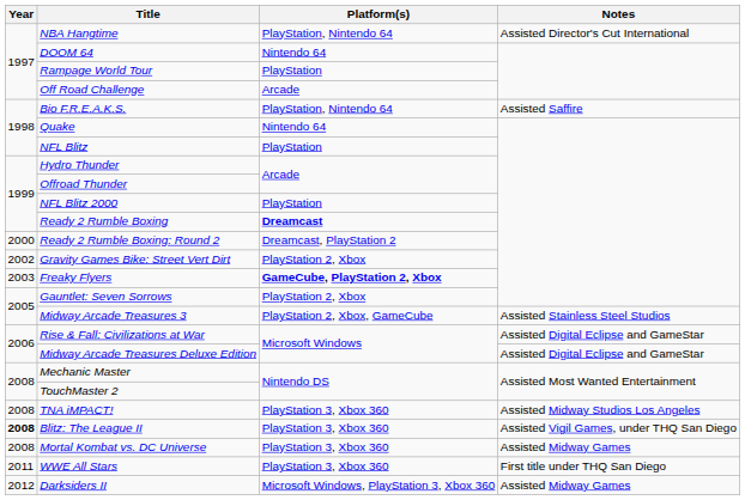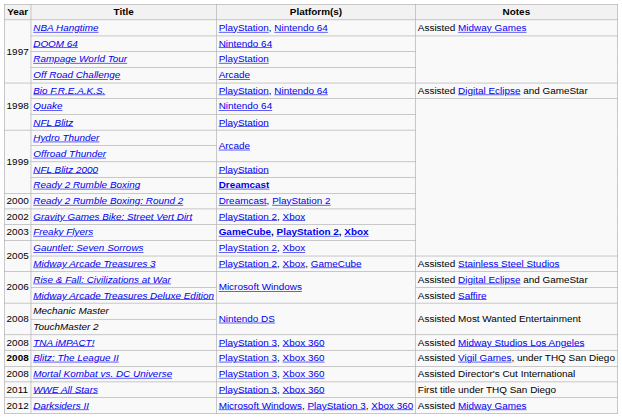 <table class="wikitable sortable">
 <tr>
 <th>Year</th>
 <th>Title</th>
 <th>Platform(s)</th>
 <th>Notes</th>
 </tr>
 <tr>
 <td rowspan="4">1997</td>
 <td><em><a href='#'>NBA Hangtime</a></em></td>
 <td><a href='#'>PlayStation</a>, <a href='#'>Nintendo 64</a></td>
-<td>Assisted Director's Cut International</td>
+<td>Assisted <a href='#'>Midway Games</a></td>
 </tr>
 <tr>
 <td><em><a href='#'>DOOM 64</a></em></td>
 <td><a href='#'>Nintendo 64</a></td>
 <td rowspan="3"></td>
 </tr>
 <tr>
 <td><em><a href='#'>Rampage World Tour</a></em></td>
 <td><a href='#'>PlayStation</a></td>
 </tr>
 <tr>
 <td><em><a href='#'>Off Road Challenge</a></em></td>
 <td><a href='#'>Arcade</a></td>
 </tr>
 <tr>
 <td rowspan="3">1998</td>
 <td><em><a href='#'>Bio F.R.E.A.K.S.</a></em></td>
 <td><a href='#'>PlayStation</a>, <a href='#'>Nintendo 64</a></td>
-<td>Assisted <a href='#'>Saffire</a></td>
+<td>Assisted <a href='#'>Digital Eclipse</a> and GameStar</td>
 </tr>
 <tr>
 <td><em><a href='#'>Quake</a></em></td>
 <td><a href='#'>Nintendo 64</a></td>
 <td rowspan="10"></td>
 </tr>
 <tr>
 <td><em><a href='#'>NFL Blitz</a></em></td>
 <td><a href='#'>PlayStation</a></td>
 </tr>
 <tr>
 <td rowspan="4">1999</td>
 <td><em><a href='#'>Hydro Thunder</a></em></td>
 <td rowspan="2"><a href='#'>Arcade</a></td>
 </tr>
 <tr>
 <td><em><a href='#'>Offroad Thunder</a></em></td>
 </tr>
 <tr>
 <td><em><a href='#'>NFL Blitz 2000</a></em></td>
 <td><a href='#'>PlayStation</a></td>
 </tr>
 <tr>
 <td><em><a href='#'>Ready 2 Rumble Boxing</a></em></td>
 <td><strong><a href='#'>Dreamcast</a></strong></td>
 </tr>
 <tr>
 <td>2000</td>
 <td><em><a href='#'>Ready 2 Rumble Boxing: Round 2</a></em></td>
 <td><a href='#'>Dreamcast</a>, <a href='#'>PlayStation 2</a></td>
 </tr>
 <tr>
 <td>2002</td>
 <td><em><a href='#'>Gravity Games Bike: Street Vert Dirt</a></em></td>
 <td><a href='#'>PlayStation 2</a>, <a href='#'>Xbox</a></td>
 </tr>
 <tr>
 <td>2003</td>
 <td><em><a href='#'>Freaky Flyers</a></em></td>
 <td><strong><a href='#'>GameCube</a>, <a href='#'>PlayStation 2</a>, <a href='#'>Xbox</a></strong></td>
 </tr>
 <tr>
 <td rowspan="2">2005</td>
 <td><em><a href='#'>Gauntlet: Seven Sorrows</a></em></td>
 <td><a href='#'>PlayStation 2</a>, <a href='#'>Xbox</a></td>
 </tr>
 <tr>
 <td><em><a href='#'>Midway Arcade Treasures 3</a></em></td>
 <td><a href='#'>PlayStation 2</a>, <a href='#'>Xbox</a>, <a href='#'>GameCube</a></td>
 <td>Assisted <a href='#'>Stainless Steel Studios</a></td>
 </tr>
 <tr>
 <td rowspan="2">2006</td>
 <td><a href='#'><em>Rise & Fall: Civilizations at War</em></a></td>
 <td rowspan="2"><a href='#'>Microsoft Windows</a></td>
 <td>Assisted <a href='#'>Digital Eclipse</a> and GameStar</td>
 </tr>
 <tr>
 <td><em><a href='#'>Midway Arcade Treasures Deluxe Edition</a></em></td>
-<td>Assisted <a href='#'>Digital Eclipse</a> and GameStar</td>
+<td>Assisted <a href='#'>Saffire</a></td>
 </tr>
 <tr>
 <td rowspan="2">2008</td>
 <td><em>Mechanic Master</em></td>
 <td rowspan="2"><a href='#'>Nintendo DS</a></td>
 <td rowspan="2">Assisted Most Wanted Entertainment</td>
 </tr>
 <tr>
 <td><em>TouchMaster 2</em></td>
 </tr>
 <tr>
 <td>2008</td>
 <td><em><a href='#'>TNA iMPACT!</a></em></td>
 <td><a href='#'>PlayStation 3</a>, <a href='#'>Xbox 360</a></td>
 <td>Assisted <a href='#'>Midway Studios Los Angeles</a></td>
 </tr>
 <tr>
 <td><strong>2008</strong></td>
 <td><em><a href='#'>Blitz: The League II</a></em></td>
 <td><a href='#'>PlayStation 3</a>, <a href='#'>Xbox 360</a></td>
 <td>Assisted <a href='#'>Vigil Games</a>, under THQ San Diego</td>
 </tr>
 <tr>
 <td>2008</td>
 <td><em><a href='#'>Mortal Kombat vs. DC Universe</a></em></td>
 <td><a href='#'>PlayStation 3</a>, <a href='#'>Xbox 360</a></td>
-<td>Assisted <a href='#'>Midway Games</a></td>
+<td>Assisted Director's Cut International</td>
 </tr>
 <tr>
 <td>2011</td>
 <td><em><a href='#'>WWE All Stars</a></em></td>
 <td><a href='#'>PlayStation 3</a>, <a href='#'>Xbox 360</a></td>
 <td>First title under THQ San Diego</td>
 </tr>
 <tr>
 <td>2012</td>
 <td><em><a href='#'>Darksiders II</a></em></td>
 <td><a href='#'>Microsoft Windows</a>, <a href='#'>PlayStation 3</a>, <a href='#'>Xbox 360</a></td>
 <td>Assisted <a href='#'>Midway Games</a></td>
 </tr>
 </table>
